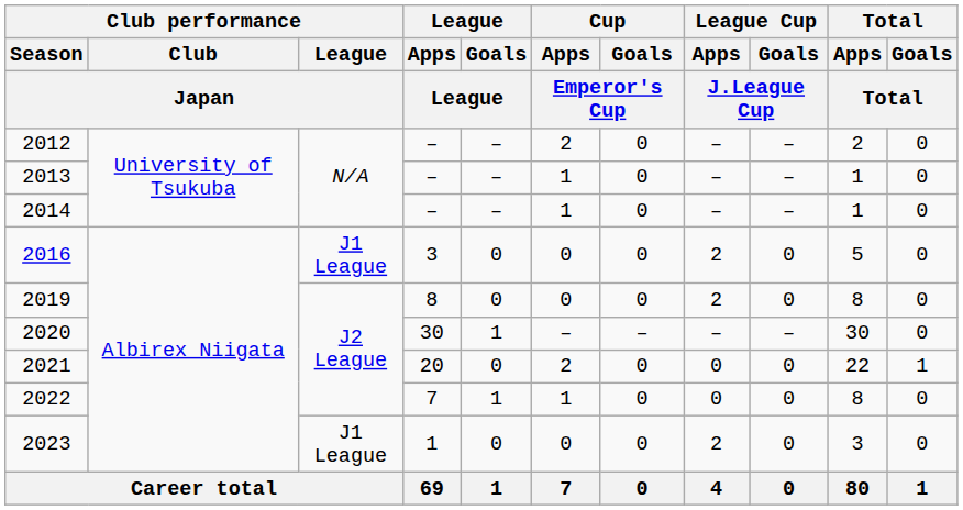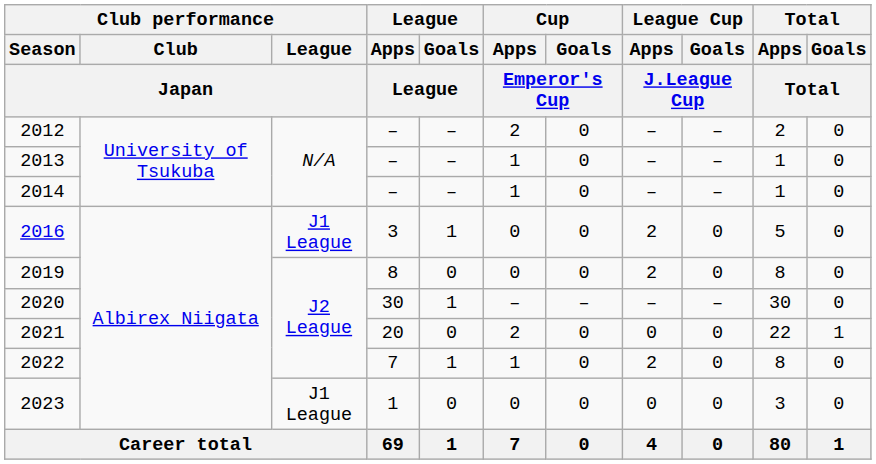 <table class="wikitable" style="text-align:center">
 <tr>
 <th colspan=3>Club performance</th>
 <th colspan=2>League</th>
 <th colspan=2>Cup</th>
 <th colspan=2>League Cup</th>
 <th colspan=2>Total</th>
 </tr>
 <tr>
 <th>Season</th>
 <th>Club</th>
 <th>League</th>
 <th>Apps</th>
 <th>Goals</th>
 <th>Apps</th>
 <th>Goals</th>
 <th>Apps</th>
 <th>Goals</th>
 <th>Apps</th>
 <th>Goals</th>
 </tr>
 <tr>
 <th colspan=3>Japan</th>
 <th colspan=2>League</th>
 <th colspan=2><a href='#'>Emperor's Cup</a></th>
 <th colspan=2><a href='#'>J.League Cup</a></th>
 <th colspan=2>Total</th>
 </tr>
 <tr>
 <td>2012</td>
 <td rowspan=3><a href='#'>University of Tsukuba</a></td>
 <td rowspan=3><em>N/A</em></td>
 <td>–</td>
 <td>–</td>
 <td>2</td>
 <td>0</td>
 <td>–</td>
 <td>–</td>
 <td>2</td>
 <td>0</td>
 </tr>
 <tr>
 <td>2013</td>
 <td>–</td>
 <td>–</td>
 <td>1</td>
 <td>0</td>
 <td>–</td>
 <td>–</td>
 <td>1</td>
 <td>0</td>
 </tr>
 <tr>
 <td>2014</td>
 <td>–</td>
 <td>–</td>
 <td>1</td>
 <td>0</td>
 <td>–</td>
 <td>–</td>
 <td>1</td>
 <td>0</td>
 </tr>
 <tr>
 <td><a href='#'>2016</a></td>
 <td rowspan=6><a href='#'>Albirex Niigata</a></td>
 <td><a href='#'>J1 League</a></td>
 <td>3</td>
-<td>0</td>
+<td>1</td>
 <td>0</td>
 <td>0</td>
 <td>2</td>
 <td>0</td>
 <td>5</td>
 <td>0</td>
 </tr>
 <tr>
 <td>2019</td>
 <td rowspan=4><a href='#'>J2 League</a></td>
 <td>8</td>
 <td>0</td>
 <td>0</td>
 <td>0</td>
 <td>2</td>
 <td>0</td>
 <td>8</td>
 <td>0</td>
 </tr>
 <tr>
 <td>2020</td>
 <td>30</td>
 <td>1</td>
 <td>–</td>
 <td>–</td>
 <td>–</td>
 <td>–</td>
 <td>30</td>
 <td>0</td>
 </tr>
 <tr>
 <td>2021</td>
 <td>20</td>
 <td>0</td>
 <td>2</td>
 <td>0</td>
 <td>0</td>
 <td>0</td>
 <td>22</td>
 <td>1</td>
 </tr>
 <tr>
 <td>2022</td>
 <td>7</td>
 <td>1</td>
 <td>1</td>
 <td>0</td>
-<td>0</td>
+<td>2</td>
 <td>0</td>
 <td>8</td>
 <td>0</td>
 </tr>
 <tr>
 <td>2023</td>
 <td>J1 League</td>
 <td>1</td>
 <td>0</td>
 <td>0</td>
 <td>0</td>
-<td>2</td>
+<td>0</td>
 <td>0</td>
 <td>3</td>
 <td>0</td>
 </tr>
 <tr>
 <th colspan=3>Career total</th>
 <th>69</th>
 <th>1</th>
 <th>7</th>
 <th>0</th>
 <th>4</th>
 <th>0</th>
 <th>80</th>
 <th>1</th>
 </tr>
 </table>
